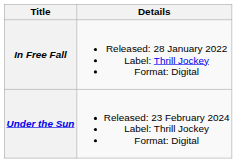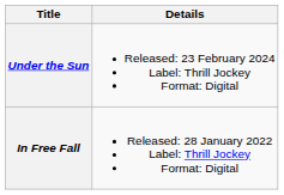 <table class="wikitable plainrowheaders" style="text-align:center;">
 <tr>
 <th scope="col">Title</th>
 <th scope="col">Details</th>
 </tr>
 <tr>
+<th scope="row"><em><a href='#'>Under the Sun</a></em></th>
+<td><br><ul><li>Released: 23 February 2024</li><li>Label: Thrill Jockey</li><li>Format: Digital</li></ul></td>
+</tr>
+<tr>
 <th scope="row"><em>In Free Fall</em></th>
 <td><br><ul><li>Released: 28 January 2022</li><li>Label: <a href='#'>Thrill Jockey</a></li><li>Format: Digital</li></ul></td>
 </tr>
-<tr>
-<th scope="row"><em><a href='#'>Under the Sun</a></em></th>
-<td><br><ul><li>Released: 23 February 2024</li><li>Label: Thrill Jockey</li><li>Format: Digital</li></ul></td>
-</tr>
 </table>
